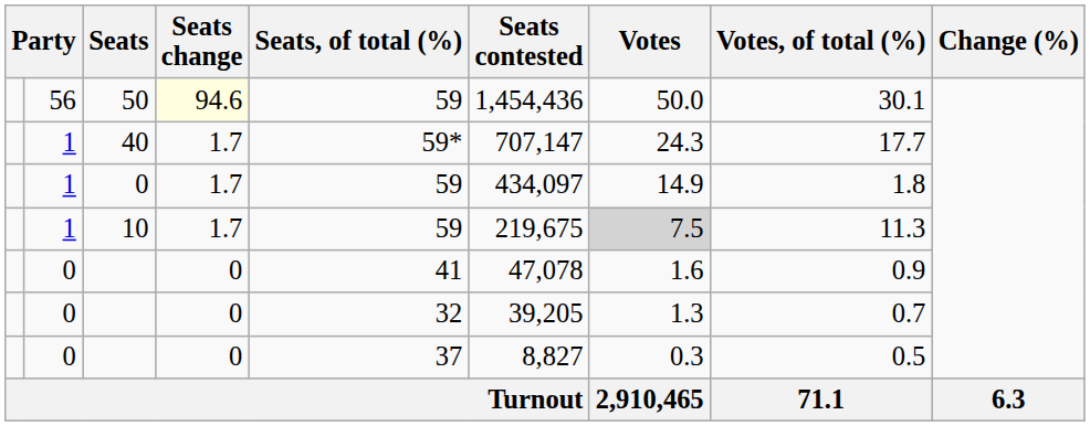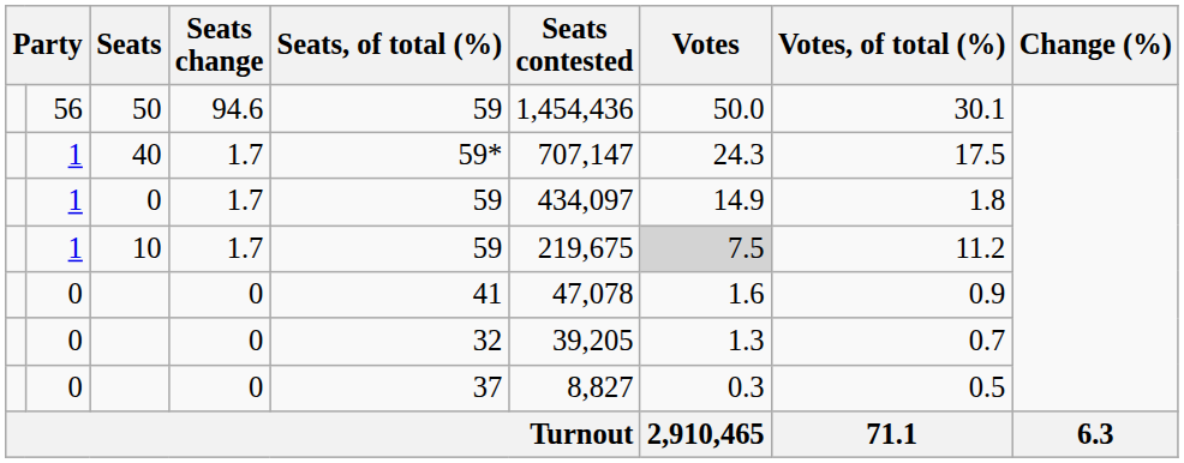 <table class="wikitable sortable" style="text-align:right;">
 <tr>
 <th colspan="2" rowspan="1">Party</th>
 <th>Seats</th>
 <th>Seats <br>change</th>
 <th>Seats, of total (%)</th>
 <th>Seats <br>contested</th>
 <th>Votes</th>
 <th>Votes, of total (%)</th>
 <th>Change (%)</th>
 </tr>
 <tr>
 <td></td>
 <td>56</td>
 <td> 50</td>
-<td style="background: lightyellow;">94.6</td>
+<td>94.6</td>
 <td>59</td>
 <td>1,454,436</td>
 <td>50.0</td>
 <td>30.1</td>
 </tr>
 <tr>
 <td></td>
 <td><a href='#'>1</a></td>
 <td>40</td>
 <td>1.7</td>
 <td>59*</td>
 <td>707,147</td>
 <td>24.3</td>
-<td>17.7</td>
+<td>17.5</td>
 </tr>
 <tr>
 <td></td>
 <td><a href='#'>1</a></td>
 <td>0</td>
 <td>1.7</td>
 <td>59</td>
 <td>434,097</td>
 <td>14.9</td>
 <td>1.8</td>
 </tr>
 <tr>
 <td></td>
 <td><a href='#'>1</a></td>
 <td>10</td>
 <td>1.7</td>
 <td>59</td>
 <td>219,675</td>
 <td style="background: lightgrey;">7.5</td>
-<td>11.3</td>
+<td>11.2</td>
 </tr>
 <tr>
 <td></td>
 <td>0</td>
 <td></td>
 <td>0</td>
 <td>41</td>
 <td>47,078</td>
 <td>1.6</td>
 <td>0.9</td>
 </tr>
 <tr>
 <td></td>
 <td>0</td>
 <td></td>
 <td>0</td>
 <td>32</td>
 <td>39,205</td>
 <td>1.3</td>
 <td>0.7</td>
 </tr>
 <tr>
 <td></td>
 <td>0</td>
 <td></td>
 <td>0</td>
 <td>37</td>
 <td>8,827</td>
 <td>0.3</td>
 <td>0.5</td>
 </tr>
 <tr class="unsorted">
 <th colspan="6" style="text-align:right;">Turnout</th>
 <th>2,910,465</th>
 <th>71.1</th>
 <th>6.3</th>
 </tr>
 </table>
